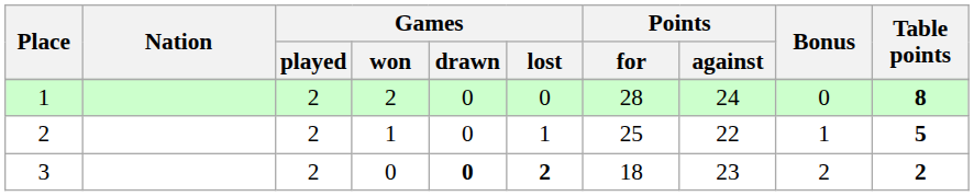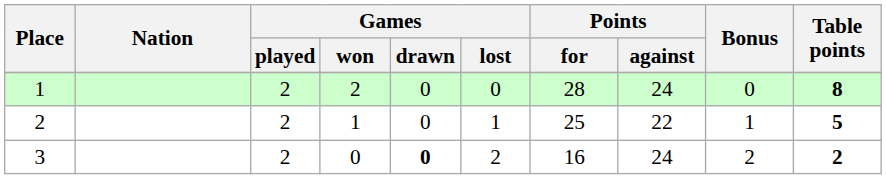 <table class="wikitable">
 <tr>
 <th rowspan=2 width="8%">Place</th>
 <th rowspan=2 width="20%">Nation</th>
 <th colspan=4 width="32%">Games</th>
 <th colspan=2 width="30%">Points</th>
 <th rowspan=2 width="10%">Bonus</th>
 <th rowspan=2 width="10%">Table<br>points</th>
 </tr>
 <tr>
 <th width="8%">played</th>
 <th width="8%">won</th>
 <th width="8%">drawn</th>
 <th width="8%">lost</th>
 <th width="10%">for</th>
 <th width="10%">against</th>
 </tr>
 <tr>
 </tr>
 <tr bgcolor=#ccffcc align=center>
 <td>1</td>
 <td align=left></td>
 <td>2</td>
 <td>2</td>
 <td>0</td>
 <td>0</td>
 <td>28</td>
 <td>24</td>
 <td>0</td>
 <td><strong>8</strong></td>
 </tr>
 <tr bgcolor=#ffffff align=center>
 <td>2</td>
 <td align=left></td>
 <td>2</td>
 <td>1</td>
 <td>0</td>
 <td>1</td>
 <td>25</td>
 <td>22</td>
 <td>1</td>
 <td><strong>5</strong></td>
 </tr>
 <tr bgcolor=#ffffff align=center>
 <td>3</td>
 <td align=left></td>
 <td>2</td>
 <td>0</td>
 <td><strong>0</strong></td>
-<td><strong>2</strong></td>
-<td>18</td>
-<td>23</td>
+<td>2</td>
+<td>16</td>
+<td>24</td>
 <td>2</td>
 <td><strong>2</strong></td>
 </tr>
 </table>
